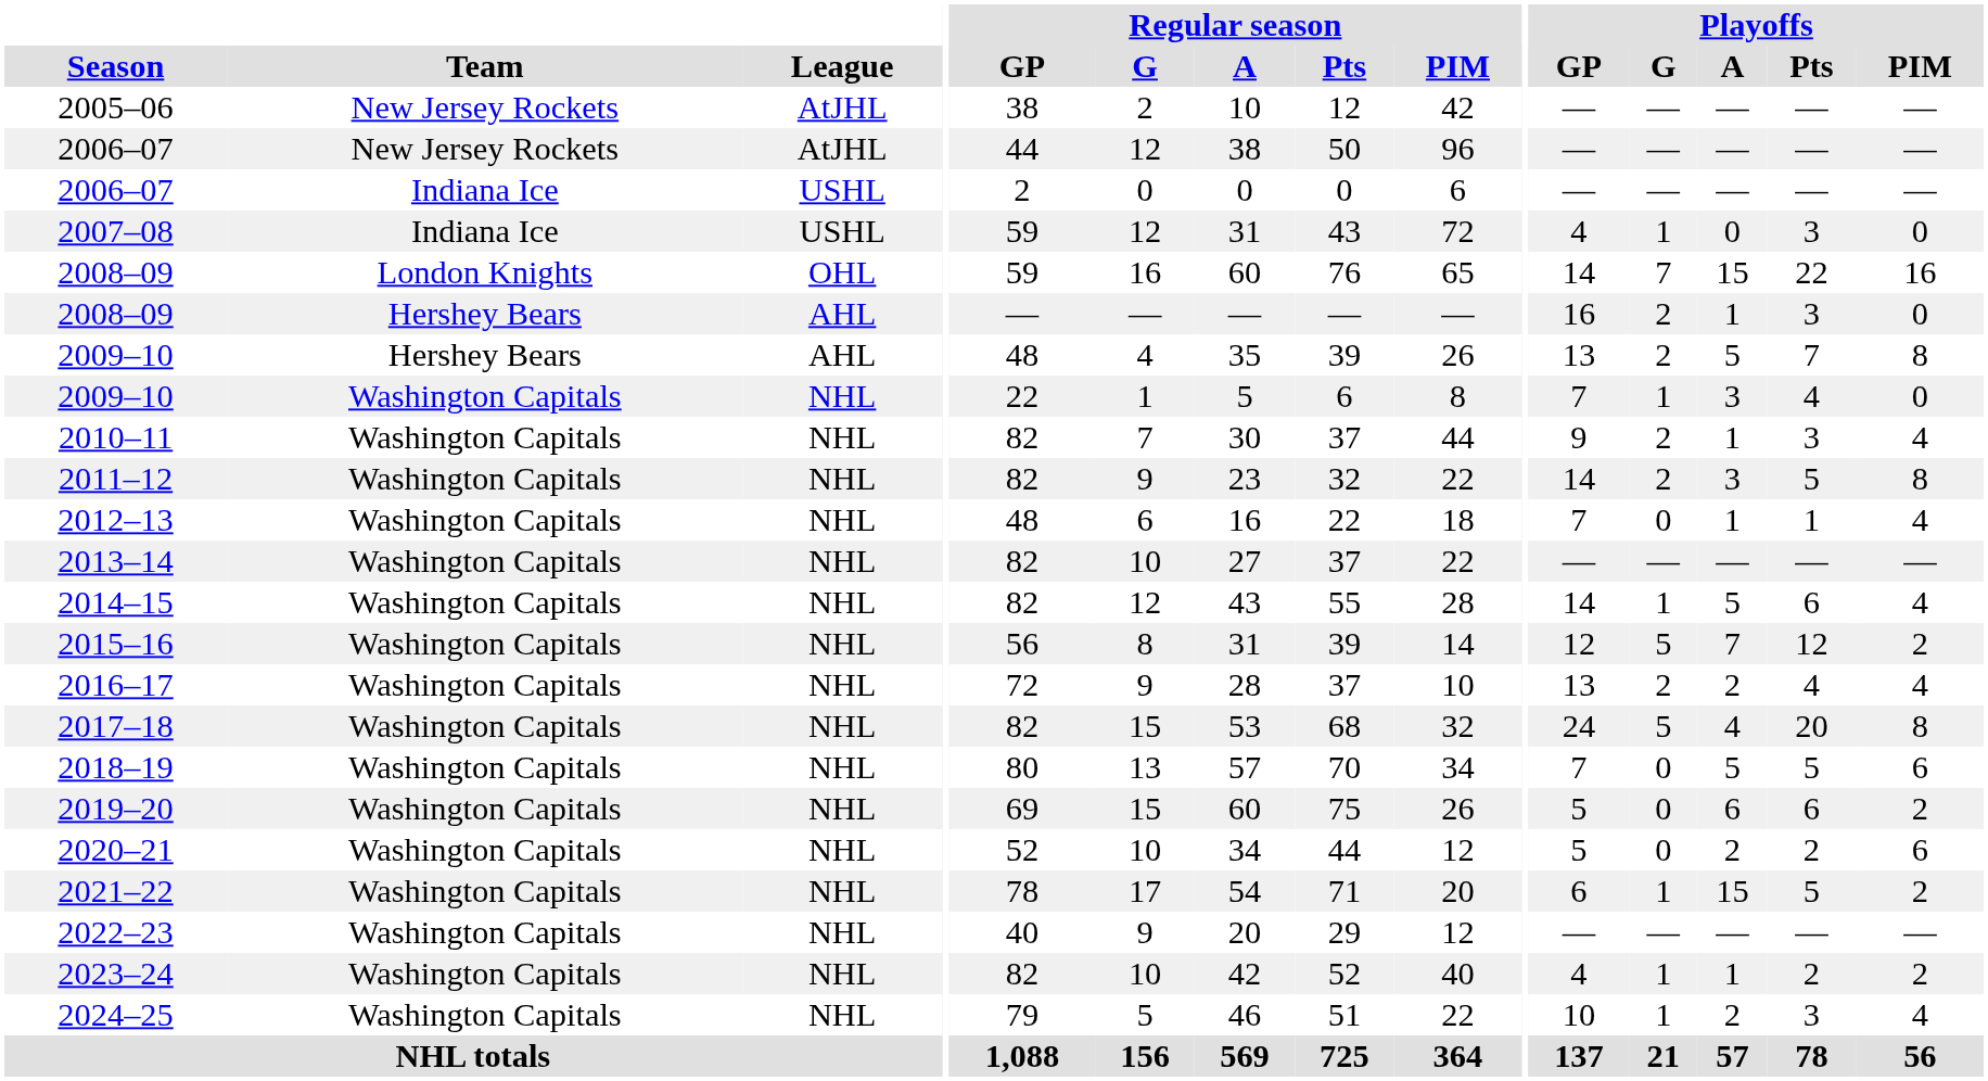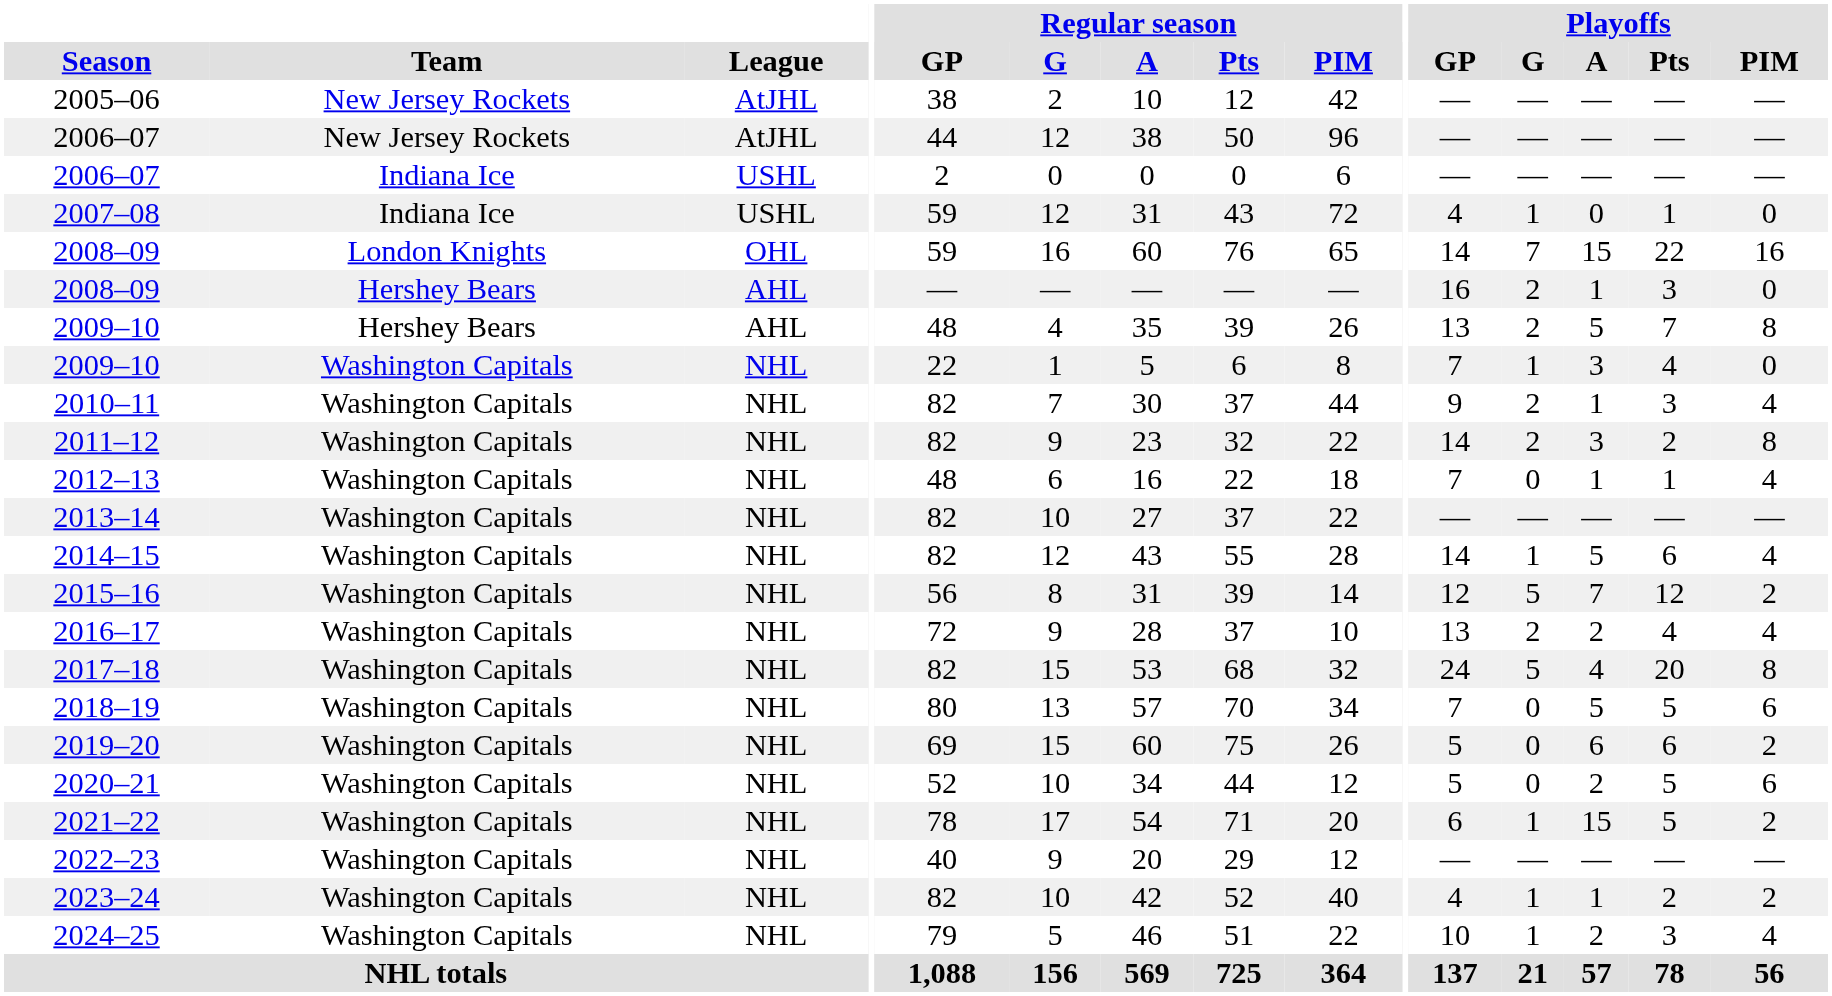 <table border="0" cellpadding="1" cellspacing="0" style="text-align:center; width:60em;">
 <tr bgcolor="#e0e0e0">
 <th colspan="3" bgcolor="#ffffff"></th>
 <th rowspan="100" bgcolor="#ffffff"></th>
 <th colspan="5"><a href='#'>Regular season</a></th>
 <th rowspan="100" bgcolor="#ffffff"></th>
 <th colspan="5"><a href='#'>Playoffs</a></th>
 </tr>
 <tr bgcolor="#e0e0e0">
 <th><a href='#'>Season</a></th>
 <th>Team</th>
 <th>League</th>
 <th>GP</th>
 <th><a href='#'>G</a></th>
 <th><a href='#'>A</a></th>
 <th><a href='#'>Pts</a></th>
 <th><a href='#'>PIM</a></th>
 <th>GP</th>
 <th>G</th>
 <th>A</th>
 <th>Pts</th>
 <th>PIM</th>
 </tr>
 <tr>
 <td>2005–06</td>
 <td><a href='#'>New Jersey Rockets</a></td>
 <td><a href='#'>AtJHL</a></td>
 <td>38</td>
 <td>2</td>
 <td>10</td>
 <td>12</td>
 <td>42</td>
 <td>—</td>
 <td>—</td>
 <td>—</td>
 <td>—</td>
 <td>—</td>
 </tr>
 <tr bgcolor="#f0f0f0">
 <td>2006–07</td>
 <td>New Jersey Rockets</td>
 <td>AtJHL</td>
 <td>44</td>
 <td>12</td>
 <td>38</td>
 <td>50</td>
 <td>96</td>
 <td>—</td>
 <td>—</td>
 <td>—</td>
 <td>—</td>
 <td>—</td>
 </tr>
 <tr>
 <td><a href='#'>2006–07</a></td>
 <td><a href='#'>Indiana Ice</a></td>
 <td><a href='#'>USHL</a></td>
 <td>2</td>
 <td>0</td>
 <td>0</td>
 <td>0</td>
 <td>6</td>
 <td>—</td>
 <td>—</td>
 <td>—</td>
 <td>—</td>
 <td>—</td>
 </tr>
 <tr bgcolor="#f0f0f0">
 <td><a href='#'>2007–08</a></td>
 <td>Indiana Ice</td>
 <td>USHL</td>
 <td>59</td>
 <td>12</td>
 <td>31</td>
 <td>43</td>
 <td>72</td>
 <td>4</td>
 <td>1</td>
 <td>0</td>
-<td>3</td>
+<td>1</td>
 <td>0</td>
 </tr>
 <tr>
 <td><a href='#'>2008–09</a></td>
 <td><a href='#'>London Knights</a></td>
 <td><a href='#'>OHL</a></td>
 <td>59</td>
 <td>16</td>
 <td>60</td>
 <td>76</td>
 <td>65</td>
 <td>14</td>
 <td>7</td>
 <td>15</td>
 <td>22</td>
 <td>16</td>
 </tr>
 <tr bgcolor="#f0f0f0">
 <td><a href='#'>2008–09</a></td>
 <td><a href='#'>Hershey Bears</a></td>
 <td><a href='#'>AHL</a></td>
 <td>—</td>
 <td>—</td>
 <td>—</td>
 <td>—</td>
 <td>—</td>
 <td>16</td>
 <td>2</td>
 <td>1</td>
 <td>3</td>
 <td>0</td>
 </tr>
 <tr>
 <td><a href='#'>2009–10</a></td>
 <td>Hershey Bears</td>
 <td>AHL</td>
 <td>48</td>
 <td>4</td>
 <td>35</td>
 <td>39</td>
 <td>26</td>
 <td>13</td>
 <td>2</td>
 <td>5</td>
 <td>7</td>
 <td>8</td>
 </tr>
 <tr bgcolor="#f0f0f0">
 <td><a href='#'>2009–10</a></td>
 <td><a href='#'>Washington Capitals</a></td>
 <td><a href='#'>NHL</a></td>
 <td>22</td>
 <td>1</td>
 <td>5</td>
 <td>6</td>
 <td>8</td>
 <td>7</td>
 <td>1</td>
 <td>3</td>
 <td>4</td>
 <td>0</td>
 </tr>
 <tr>
 <td><a href='#'>2010–11</a></td>
 <td>Washington Capitals</td>
 <td>NHL</td>
 <td>82</td>
 <td>7</td>
 <td>30</td>
 <td>37</td>
 <td>44</td>
 <td>9</td>
 <td>2</td>
 <td>1</td>
 <td>3</td>
 <td>4</td>
 </tr>
 <tr bgcolor="#f0f0f0">
 <td><a href='#'>2011–12</a></td>
 <td>Washington Capitals</td>
 <td>NHL</td>
 <td>82</td>
 <td>9</td>
 <td>23</td>
 <td>32</td>
 <td>22</td>
 <td>14</td>
 <td>2</td>
 <td>3</td>
-<td>5</td>
+<td>2</td>
 <td>8</td>
 </tr>
 <tr>
 <td><a href='#'>2012–13</a></td>
 <td>Washington Capitals</td>
 <td>NHL</td>
 <td>48</td>
 <td>6</td>
 <td>16</td>
 <td>22</td>
 <td>18</td>
 <td>7</td>
 <td>0</td>
 <td>1</td>
 <td>1</td>
 <td>4</td>
 </tr>
 <tr bgcolor="#f0f0f0">
 <td><a href='#'>2013–14</a></td>
 <td>Washington Capitals</td>
 <td>NHL</td>
 <td>82</td>
 <td>10</td>
 <td>27</td>
 <td>37</td>
 <td>22</td>
 <td>—</td>
 <td>—</td>
 <td>—</td>
 <td>—</td>
 <td>—</td>
 </tr>
 <tr>
 <td><a href='#'>2014–15</a></td>
 <td>Washington Capitals</td>
 <td>NHL</td>
 <td>82</td>
 <td>12</td>
 <td>43</td>
 <td>55</td>
 <td>28</td>
 <td>14</td>
 <td>1</td>
 <td>5</td>
 <td>6</td>
 <td>4</td>
 </tr>
 <tr bgcolor="#f0f0f0">
 <td><a href='#'>2015–16</a></td>
 <td>Washington Capitals</td>
 <td>NHL</td>
 <td>56</td>
 <td>8</td>
 <td>31</td>
 <td>39</td>
 <td>14</td>
 <td>12</td>
 <td>5</td>
 <td>7</td>
 <td>12</td>
 <td>2</td>
 </tr>
 <tr>
 <td><a href='#'>2016–17</a></td>
 <td>Washington Capitals</td>
 <td>NHL</td>
 <td>72</td>
 <td>9</td>
 <td>28</td>
 <td>37</td>
 <td>10</td>
 <td>13</td>
 <td>2</td>
 <td>2</td>
 <td>4</td>
 <td>4</td>
 </tr>
 <tr bgcolor="#f0f0f0">
 <td><a href='#'>2017–18</a></td>
 <td>Washington Capitals</td>
 <td>NHL</td>
 <td>82</td>
 <td>15</td>
 <td>53</td>
 <td>68</td>
 <td>32</td>
 <td>24</td>
 <td>5</td>
 <td>4</td>
 <td>20</td>
 <td>8</td>
 </tr>
 <tr>
 <td><a href='#'>2018–19</a></td>
 <td>Washington Capitals</td>
 <td>NHL</td>
 <td>80</td>
 <td>13</td>
 <td>57</td>
 <td>70</td>
 <td>34</td>
 <td>7</td>
 <td>0</td>
 <td>5</td>
 <td>5</td>
 <td>6</td>
 </tr>
 <tr bgcolor="#f0f0f0">
 <td><a href='#'>2019–20</a></td>
 <td>Washington Capitals</td>
 <td>NHL</td>
 <td>69</td>
 <td>15</td>
 <td>60</td>
 <td>75</td>
 <td>26</td>
 <td>5</td>
 <td>0</td>
 <td>6</td>
 <td>6</td>
 <td>2</td>
 </tr>
 <tr>
 <td><a href='#'>2020–21</a></td>
 <td>Washington Capitals</td>
 <td>NHL</td>
 <td>52</td>
 <td>10</td>
 <td>34</td>
 <td>44</td>
 <td>12</td>
 <td>5</td>
 <td>0</td>
 <td>2</td>
-<td>2</td>
+<td>5</td>
 <td>6</td>
 </tr>
 <tr bgcolor="#f0f0f0">
 <td><a href='#'>2021–22</a></td>
 <td>Washington Capitals</td>
 <td>NHL</td>
 <td>78</td>
 <td>17</td>
 <td>54</td>
 <td>71</td>
 <td>20</td>
 <td>6</td>
 <td>1</td>
 <td>15</td>
 <td>5</td>
 <td>2</td>
 </tr>
 <tr>
 <td><a href='#'>2022–23</a></td>
 <td>Washington Capitals</td>
 <td>NHL</td>
 <td>40</td>
 <td>9</td>
 <td>20</td>
 <td>29</td>
 <td>12</td>
 <td>—</td>
 <td>—</td>
 <td>—</td>
 <td>—</td>
 <td>—</td>
 </tr>
 <tr bgcolor="#f0f0f0">
 <td><a href='#'>2023–24</a></td>
 <td>Washington Capitals</td>
 <td>NHL</td>
 <td>82</td>
 <td>10</td>
 <td>42</td>
 <td>52</td>
 <td>40</td>
 <td>4</td>
 <td>1</td>
 <td>1</td>
 <td>2</td>
 <td>2</td>
 </tr>
 <tr>
 <td><a href='#'>2024–25</a></td>
 <td>Washington Capitals</td>
 <td>NHL</td>
 <td>79</td>
 <td>5</td>
 <td>46</td>
 <td>51</td>
 <td>22</td>
 <td>10</td>
 <td>1</td>
 <td>2</td>
 <td>3</td>
 <td>4</td>
 </tr>
 <tr bgcolor="#e0e0e0">
 <th colspan="3">NHL totals</th>
 <th>1,088</th>
 <th>156</th>
 <th>569</th>
 <th>725</th>
 <th>364</th>
 <th>137</th>
 <th>21</th>
 <th>57</th>
 <th>78</th>
 <th>56</th>
 </tr>
 </table>
